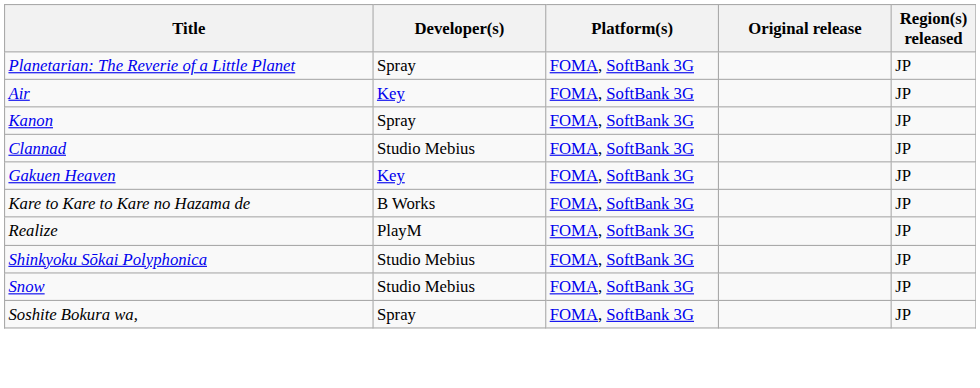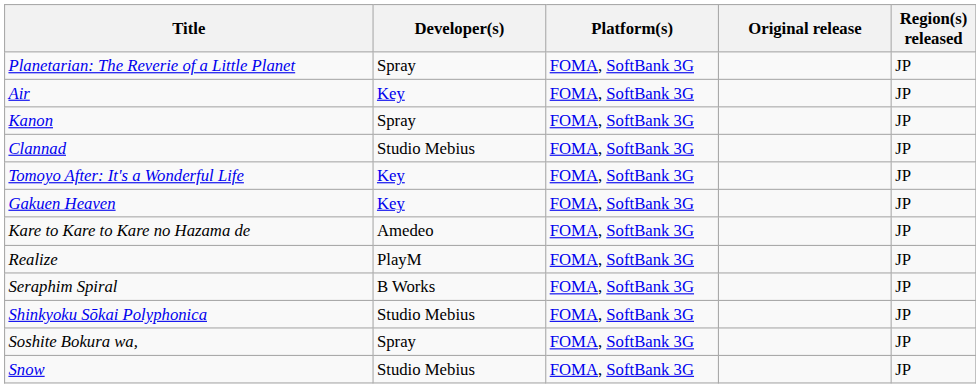 <table class="wikitable sortable" style="width:100%; font-size:95%;">
 <tr>
 <th width="32%">Title</th>
 <th width="15%">Developer(s)</th>
 <th width="15%">Platform(s)</th>
 <th width="15%">Original release</th>
 <th width="5%">Region(s) released</th>
 </tr>
 <tr>
 <td><em><a href='#'>Planetarian: The Reverie of a Little Planet</a></em></td>
 <td>Spray</td>
 <td><a href='#'>FOMA</a>, <a href='#'>SoftBank 3G</a></td>
 <td></td>
 <td>JP</td>
 </tr>
 <tr>
 <td><em><a href='#'>Air</a></em></td>
 <td><a href='#'>Key</a></td>
 <td><a href='#'>FOMA</a>, <a href='#'>SoftBank 3G</a></td>
 <td></td>
 <td>JP</td>
 </tr>
 <tr>
 <td><em><a href='#'>Kanon</a></em></td>
 <td>Spray</td>
 <td><a href='#'>FOMA</a>, <a href='#'>SoftBank 3G</a></td>
 <td></td>
 <td>JP</td>
 </tr>
 <tr>
 <td><em><a href='#'>Clannad</a></em></td>
 <td>Studio Mebius</td>
 <td><a href='#'>FOMA</a>, <a href='#'>SoftBank 3G</a></td>
 <td></td>
 <td>JP</td>
 </tr>
 <tr>
+<td><em><a href='#'>Tomoyo After: It's a Wonderful Life</a></em></td>
+<td><a href='#'>Key</a></td>
+<td><a href='#'>FOMA</a>, <a href='#'>SoftBank 3G</a></td>
+<td></td>
+<td>JP</td>
+</tr>
+<tr>
 <td><em><a href='#'>Gakuen Heaven</a></em></td>
 <td><a href='#'>Key</a></td>
 <td><a href='#'>FOMA</a>, <a href='#'>SoftBank 3G</a></td>
 <td></td>
 <td>JP</td>
 </tr>
 <tr>
 <td><em>Kare to Kare to Kare no Hazama de</em></td>
-<td>B Works</td>
+<td>Amedeo</td>
 <td><a href='#'>FOMA</a>, <a href='#'>SoftBank 3G</a></td>
 <td></td>
 <td>JP</td>
 </tr>
 <tr>
 <td><em>Realize</em></td>
 <td>PlayM</td>
 <td><a href='#'>FOMA</a>, <a href='#'>SoftBank 3G</a></td>
 <td></td>
 <td>JP</td>
 </tr>
 <tr>
-<td><em><a href='#'>Shinkyoku Sōkai Polyphonica</a></em></td>
-<td>Studio Mebius</td>
+<td><em>Seraphim Spiral</em></td>
+<td>B Works</td>
 <td><a href='#'>FOMA</a>, <a href='#'>SoftBank 3G</a></td>
 <td></td>
 <td>JP</td>
 </tr>
 <tr>
-<td><em><a href='#'>Snow</a></em></td>
+<td><em><a href='#'>Shinkyoku Sōkai Polyphonica</a></em></td>
 <td>Studio Mebius</td>
 <td><a href='#'>FOMA</a>, <a href='#'>SoftBank 3G</a></td>
 <td></td>
 <td>JP</td>
 </tr>
 <tr>
 <td><em>Soshite Bokura wa,</em></td>
 <td>Spray</td>
 <td><a href='#'>FOMA</a>, <a href='#'>SoftBank 3G</a></td>
 <td></td>
 <td>JP</td>
 </tr>
+<tr>
+<td><em><a href='#'>Snow</a></em></td>
+<td>Studio Mebius</td>
+<td><a href='#'>FOMA</a>, <a href='#'>SoftBank 3G</a></td>
+<td></td>
+<td>JP</td>
+</tr>
 </table>
